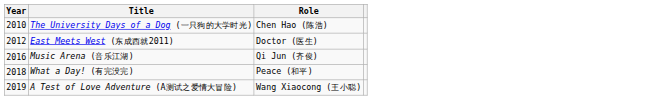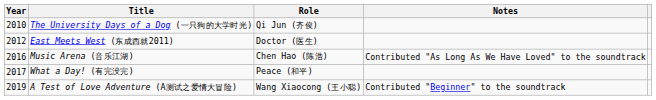 <table class="wikitable">
 <tr>
 <th>Year</th>
 <th>Title</th>
 <th>Role</th>
+<th>Notes</th>
 <th scope="col"></th>
 </tr>
 <tr>
 <td>2010</td>
 <td><em><a href='#'>The University Days of a Dog</a></em> (一只狗的大学时光)</td>
-<td>Chen Hao (陈浩)</td>
+<td>Qi Jun (齐俊)</td>
+<td></td>
 <td></td>
 </tr>
 <tr>
 <td>2012</td>
 <td><a href='#'><em>East Meets West</em></a> (东成西就2011)</td>
 <td>Doctor (医生)</td>
 <td></td>
+<td></td>
 </tr>
 <tr>
 <td>2016</td>
 <td><em>Music Arena</em> (音乐江湖)</td>
-<td>Qi Jun (齐俊)</td>
+<td>Chen Hao (陈浩)</td>
+<td>Contributed "As Long As We Have Loved" to the soundtrack</td>
 <td></td>
 </tr>
 <tr>
-<td>2018</td>
+<td>2017</td>
 <td><em>What a Day!</em> (有完没完)</td>
 <td>Peace (和平)</td>
+<td></td>
 <td></td>
 </tr>
 <tr>
 <td>2019</td>
 <td><em>A Test of Love Adventure</em> (A测试之爱情大冒险)</td>
 <td>Wang Xiaocong (王小聪)</td>
+<td>Contributed "<a href='#'>Beginner</a>" to the soundtrack</td>
 <td></td>
 </tr>
 </table>
